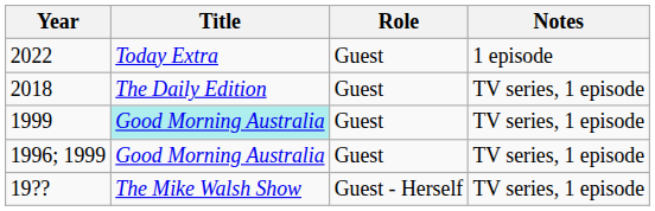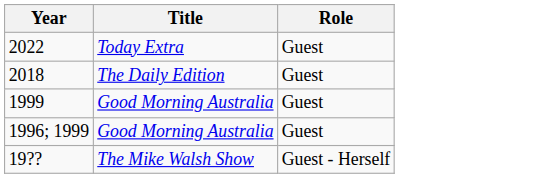 <table class="wikitable">
 <tr>
 <th>Year</th>
 <th>Title</th>
 <th>Role</th>
-<th>Notes</th>
 </tr>
 <tr>
 <td>2022</td>
 <td><em><a href='#'>Today Extra</a></em></td>
 <td>Guest</td>
-<td>1 episode</td>
 </tr>
 <tr>
 <td>2018</td>
 <td><em><a href='#'>The Daily Edition</a></em></td>
 <td>Guest</td>
-<td>TV series, 1 episode</td>
 </tr>
 <tr>
 <td>1999</td>
-<td style="background: paleturquoise;"><em><a href='#'>Good Morning Australia</a></em></td>
+<td><em><a href='#'>Good Morning Australia</a></em></td>
 <td>Guest</td>
-<td>TV series, 1 episode</td>
 </tr>
 <tr>
 <td>1996; 1999</td>
 <td><em><a href='#'>Good Morning Australia</a></em></td>
 <td>Guest</td>
-<td>TV series, 1 episode</td>
 </tr>
 <tr>
 <td>19??</td>
 <td><em><a href='#'>The Mike Walsh Show</a></em></td>
 <td>Guest - Herself</td>
-<td>TV series, 1 episode</td>
 </tr>
 </table>
